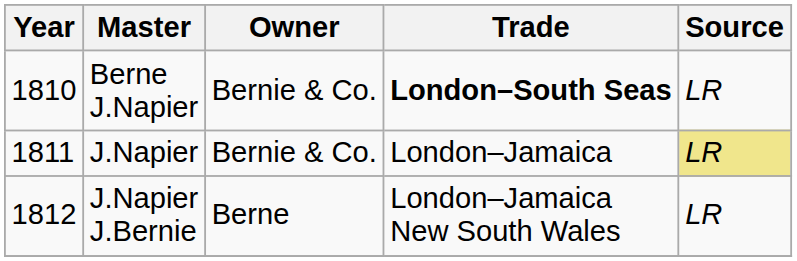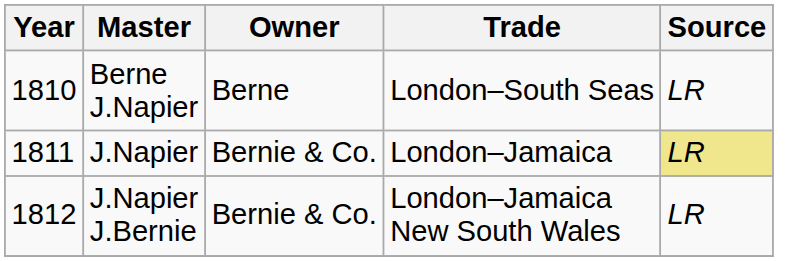 <table class=" wikitable">
 <tr>
 <th>Year</th>
 <th>Master</th>
 <th>Owner</th>
 <th>Trade</th>
 <th>Source</th>
 </tr>
 <tr>
 <td>1810</td>
 <td>Berne<br>J.Napier</td>
-<td>Bernie & Co.</td>
-<td><strong>London–South Seas</strong></td>
+<td>Berne</td>
+<td>London–South Seas</td>
 <td><em>LR</em></td>
 </tr>
 <tr>
 <td>1811</td>
 <td>J.Napier</td>
 <td>Bernie & Co.</td>
 <td>London–Jamaica</td>
 <td style="background: khaki;"><em>LR</em></td>
 </tr>
 <tr>
 <td>1812</td>
 <td>J.Napier<br>J.Bernie</td>
-<td>Berne</td>
+<td>Bernie & Co.</td>
 <td>London–Jamaica<br>New South Wales</td>
 <td><em>LR</em></td>
 </tr>
 <tr>
 </tr>
 </table>
